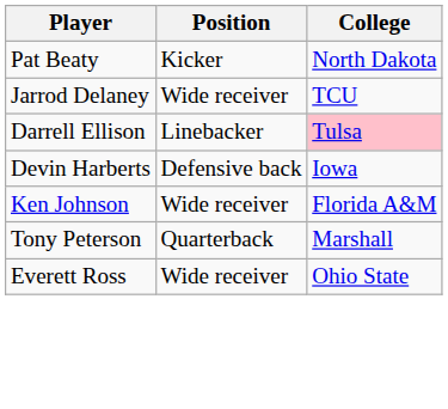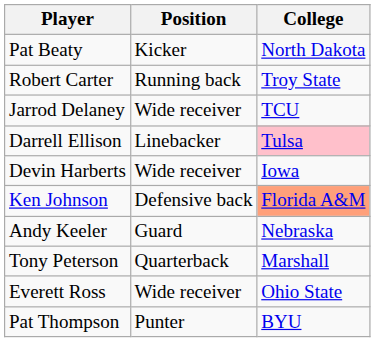 <table class="wikitable">
 <tr>
 <th>Player</th>
 <th>Position</th>
 <th>College</th>
 </tr>
 <tr>
 <td>Pat Beaty</td>
 <td>Kicker</td>
 <td><a href='#'>North Dakota</a></td>
+</tr>
+<tr>
+<td>Robert Carter</td>
+<td>Running back</td>
+<td><a href='#'>Troy State</a></td>
 </tr>
 <tr>
 <td>Jarrod Delaney</td>
 <td>Wide receiver</td>
 <td><a href='#'>TCU</a></td>
 </tr>
 <tr>
 <td>Darrell Ellison</td>
 <td>Linebacker</td>
 <td style="background: pink;"><a href='#'>Tulsa</a></td>
 </tr>
 <tr>
 <td>Devin Harberts</td>
-<td>Defensive back</td>
+<td>Wide receiver</td>
 <td><a href='#'>Iowa</a></td>
 </tr>
 <tr>
 <td><a href='#'>Ken Johnson</a></td>
-<td>Wide receiver</td>
-<td><a href='#'>Florida A&M</a></td>
+<td>Defensive back</td>
+<td style="background: lightsalmon;"><a href='#'>Florida A&M</a></td>
+</tr>
+<tr>
+<td>Andy Keeler</td>
+<td>Guard</td>
+<td><a href='#'>Nebraska</a></td>
 </tr>
 <tr>
 <td>Tony Peterson</td>
 <td>Quarterback</td>
 <td><a href='#'>Marshall</a></td>
 </tr>
 <tr>
 <td>Everett Ross</td>
 <td>Wide receiver</td>
 <td><a href='#'>Ohio State</a></td>
 </tr>
+<tr>
+<td>Pat Thompson</td>
+<td>Punter</td>
+<td><a href='#'>BYU</a></td>
+</tr>
 </table>
